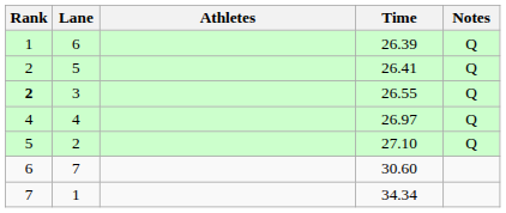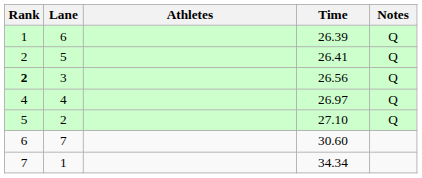 <table class="wikitable sortable" style="text-align:center;">
 <tr>
 <th width=40>Rank</th>
 <th width=40>Lane</th>
 <th width=250>Athletes</th>
 <th width=80>Time</th>
 <th width=50>Notes</th>
 </tr>
 <tr bgcolor=ccffcc>
 <td>1</td>
 <td>6</td>
 <td align=left></td>
 <td>26.39</td>
 <td>Q</td>
 </tr>
 <tr bgcolor=ccffcc>
 <td>2</td>
 <td>5</td>
 <td align=left></td>
 <td>26.41</td>
 <td>Q</td>
 </tr>
 <tr bgcolor=ccffcc>
 <td><strong>2</strong></td>
 <td>3</td>
 <td align=left></td>
-<td>26.55</td>
+<td>26.56</td>
 <td>Q</td>
 </tr>
 <tr bgcolor=ccffcc>
 <td>4</td>
 <td>4</td>
 <td align=left></td>
 <td>26.97</td>
 <td>Q</td>
 </tr>
 <tr bgcolor=ccffcc>
 <td>5</td>
 <td>2</td>
 <td align=left></td>
 <td>27.10</td>
 <td>Q</td>
 </tr>
 <tr>
 <td>6</td>
 <td>7</td>
 <td align=left></td>
 <td>30.60</td>
 <td></td>
 </tr>
 <tr>
 <td>7</td>
 <td>1</td>
 <td align=left></td>
 <td>34.34</td>
 <td></td>
 </tr>
 </table>
